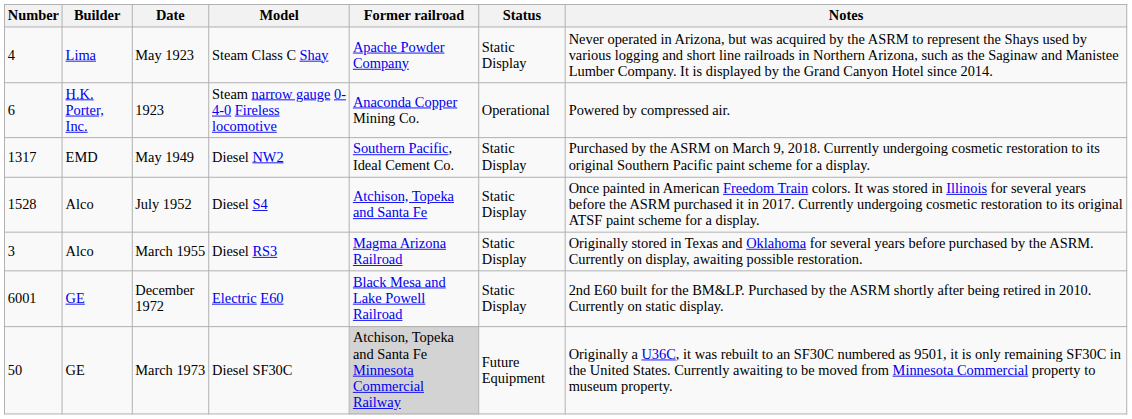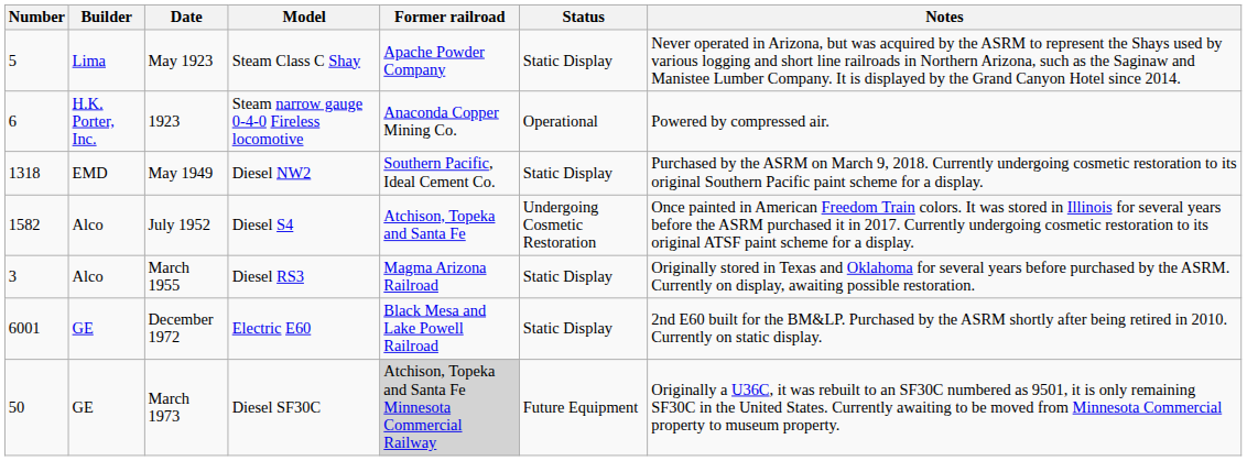 <table class="wikitable">
 <tr>
 <th>Number</th>
 <th>Builder</th>
 <th>Date</th>
 <th>Model</th>
 <th>Former railroad</th>
 <th>Status</th>
 <th>Notes</th>
 </tr>
 <tr>
-<td>4</td>
+<td>5</td>
 <td><a href='#'>Lima</a></td>
 <td>May 1923</td>
 <td>Steam Class C <a href='#'>Shay</a></td>
 <td><a href='#'>Apache Powder Company</a></td>
 <td>Static Display</td>
 <td>Never operated in Arizona, but was acquired by the ASRM to represent the Shays used by various logging and short line railroads in Northern Arizona, such as the Saginaw and Manistee Lumber Company. It is displayed by the Grand Canyon Hotel since 2014.</td>
 </tr>
 <tr>
 <td>6</td>
 <td><a href='#'>H.K. Porter, Inc.</a></td>
 <td>1923</td>
 <td>Steam <a href='#'>narrow gauge</a> <a href='#'>0-4-0</a> <a href='#'>Fireless locomotive</a></td>
 <td><a href='#'>Anaconda Copper</a> Mining Co.</td>
 <td>Operational</td>
 <td>Powered by compressed air.</td>
 </tr>
 <tr>
-<td>1317</td>
+<td>1318</td>
 <td>EMD</td>
 <td>May 1949</td>
 <td>Diesel <a href='#'>NW2</a></td>
 <td><a href='#'>Southern Pacific</a>, Ideal Cement Co.</td>
 <td>Static Display</td>
 <td>Purchased by the ASRM on March 9, 2018. Currently undergoing cosmetic restoration to its original Southern Pacific paint scheme for a display.</td>
 </tr>
 <tr>
-<td>1528</td>
+<td>1582</td>
 <td>Alco</td>
 <td>July 1952</td>
 <td>Diesel <a href='#'>S4</a></td>
 <td><a href='#'>Atchison, Topeka and Santa Fe</a></td>
-<td>Static Display</td>
+<td>Undergoing Cosmetic Restoration</td>
 <td>Once painted in American <a href='#'>Freedom Train</a> colors. It was stored in <a href='#'>Illinois</a> for several years before the ASRM purchased it in 2017. Currently undergoing cosmetic restoration to its original ATSF paint scheme for a display.</td>
 </tr>
 <tr>
 <td>3</td>
 <td>Alco</td>
 <td>March 1955</td>
 <td>Diesel <a href='#'>RS3</a></td>
 <td><a href='#'>Magma Arizona Railroad</a></td>
 <td>Static Display</td>
 <td>Originally stored in Texas and <a href='#'>Oklahoma</a> for several years before purchased by the ASRM. Currently on display, awaiting possible restoration.</td>
 </tr>
 <tr>
 <td>6001</td>
 <td><a href='#'>GE</a></td>
 <td>December 1972</td>
 <td><a href='#'>Electric</a> <a href='#'>E60</a></td>
 <td><a href='#'>Black Mesa and Lake Powell Railroad</a></td>
 <td>Static Display</td>
 <td>2nd E60 built for the BM&LP. Purchased by the ASRM shortly after being retired in 2010. Currently on static display.</td>
 </tr>
 <tr>
 <td>50</td>
 <td>GE</td>
 <td>March 1973</td>
 <td>Diesel SF30C</td>
 <td style="background: lightgrey;">Atchison, Topeka and Santa Fe<br><a href='#'>Minnesota Commercial Railway</a></td>
 <td>Future Equipment</td>
 <td>Originally a <a href='#'>U36C</a>, it was rebuilt to an SF30C numbered as 9501, it is only remaining SF30C in the United States. Currently awaiting to be moved from <a href='#'>Minnesota Commercial</a> property to museum property.</td>
 </tr>
 </table>
